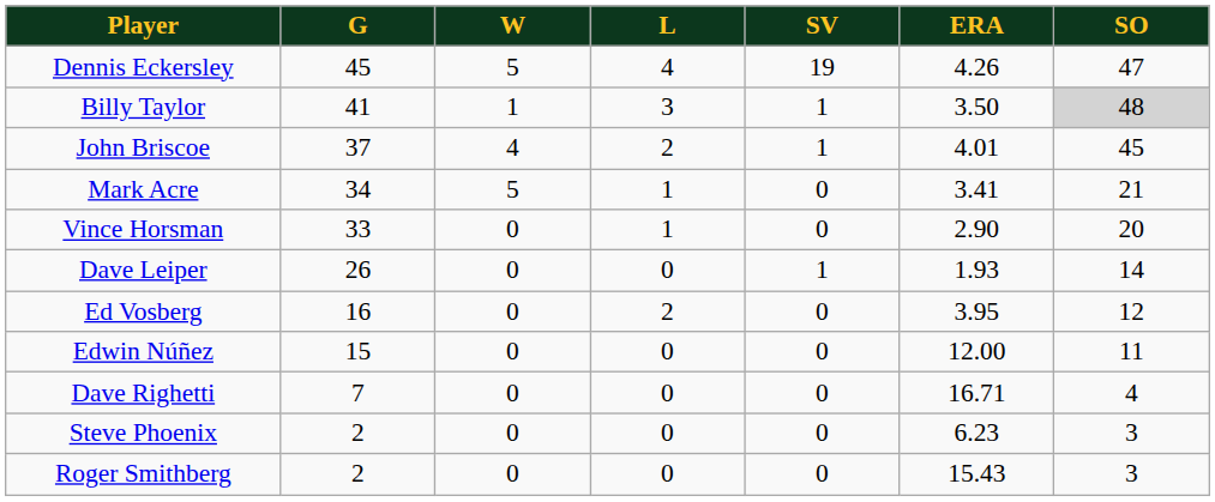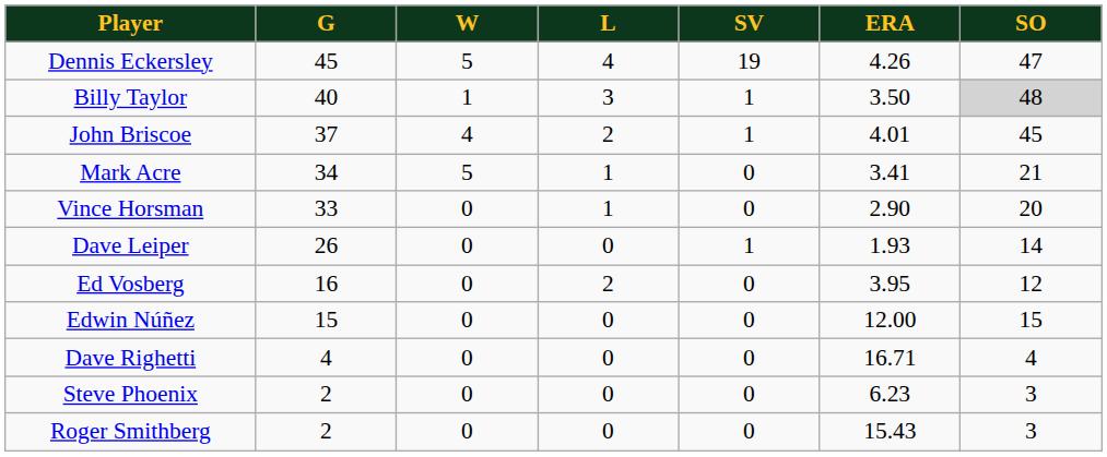 <table class="wikitable sortable">
 <tr>
 <th style="background:#0C371D;color:#ffc322;" width="16%">Player</th>
 <th style="background:#0C371D;color:#ffc322;" width="9%">G</th>
 <th style="background:#0C371D;color:#ffc322;" width="9%">W</th>
 <th style="background:#0C371D;color:#ffc322;" width="9%">L</th>
 <th style="background:#0C371D;color:#ffc322;" width="9%">SV</th>
 <th style="background:#0C371D;color:#ffc322;" width="9%">ERA</th>
 <th style="background:#0C371D;color:#ffc322;" width="9%">SO</th>
 </tr>
 <tr align=center>
 <td><a href='#'>Dennis Eckersley</a></td>
 <td>45</td>
 <td>5</td>
 <td>4</td>
 <td>19</td>
 <td>4.26</td>
 <td>47</td>
 </tr>
 <tr align=center>
 <td><a href='#'>Billy Taylor</a></td>
-<td>41</td>
+<td>40</td>
 <td>1</td>
 <td>3</td>
 <td>1</td>
 <td>3.50</td>
 <td style="background: lightgrey;">48</td>
 </tr>
 <tr align=center>
 <td><a href='#'>John Briscoe</a></td>
 <td>37</td>
 <td>4</td>
 <td>2</td>
 <td>1</td>
 <td>4.01</td>
 <td>45</td>
 </tr>
 <tr align=center>
 <td><a href='#'>Mark Acre</a></td>
 <td>34</td>
 <td>5</td>
 <td>1</td>
 <td>0</td>
 <td>3.41</td>
 <td>21</td>
 </tr>
 <tr align=center>
 <td><a href='#'>Vince Horsman</a></td>
 <td>33</td>
 <td>0</td>
 <td>1</td>
 <td>0</td>
 <td>2.90</td>
 <td>20</td>
 </tr>
 <tr align=center>
 <td><a href='#'>Dave Leiper</a></td>
 <td>26</td>
 <td>0</td>
 <td>0</td>
 <td>1</td>
 <td>1.93</td>
 <td>14</td>
 </tr>
 <tr align=center>
 <td><a href='#'>Ed Vosberg</a></td>
 <td>16</td>
 <td>0</td>
 <td>2</td>
 <td>0</td>
 <td>3.95</td>
 <td>12</td>
 </tr>
 <tr align=center>
 <td><a href='#'>Edwin Núñez</a></td>
 <td>15</td>
 <td>0</td>
 <td>0</td>
 <td>0</td>
 <td>12.00</td>
-<td>11</td>
+<td>15</td>
 </tr>
 <tr align=center>
 <td><a href='#'>Dave Righetti</a></td>
-<td>7</td>
+<td>4</td>
 <td>0</td>
 <td>0</td>
 <td>0</td>
 <td>16.71</td>
 <td>4</td>
 </tr>
 <tr align=center>
 <td><a href='#'>Steve Phoenix</a></td>
 <td>2</td>
 <td>0</td>
 <td>0</td>
 <td>0</td>
 <td>6.23</td>
 <td>3</td>
 </tr>
 <tr align=center>
 <td><a href='#'>Roger Smithberg</a></td>
 <td>2</td>
 <td>0</td>
 <td>0</td>
 <td>0</td>
 <td>15.43</td>
 <td>3</td>
 </tr>
 </table>
